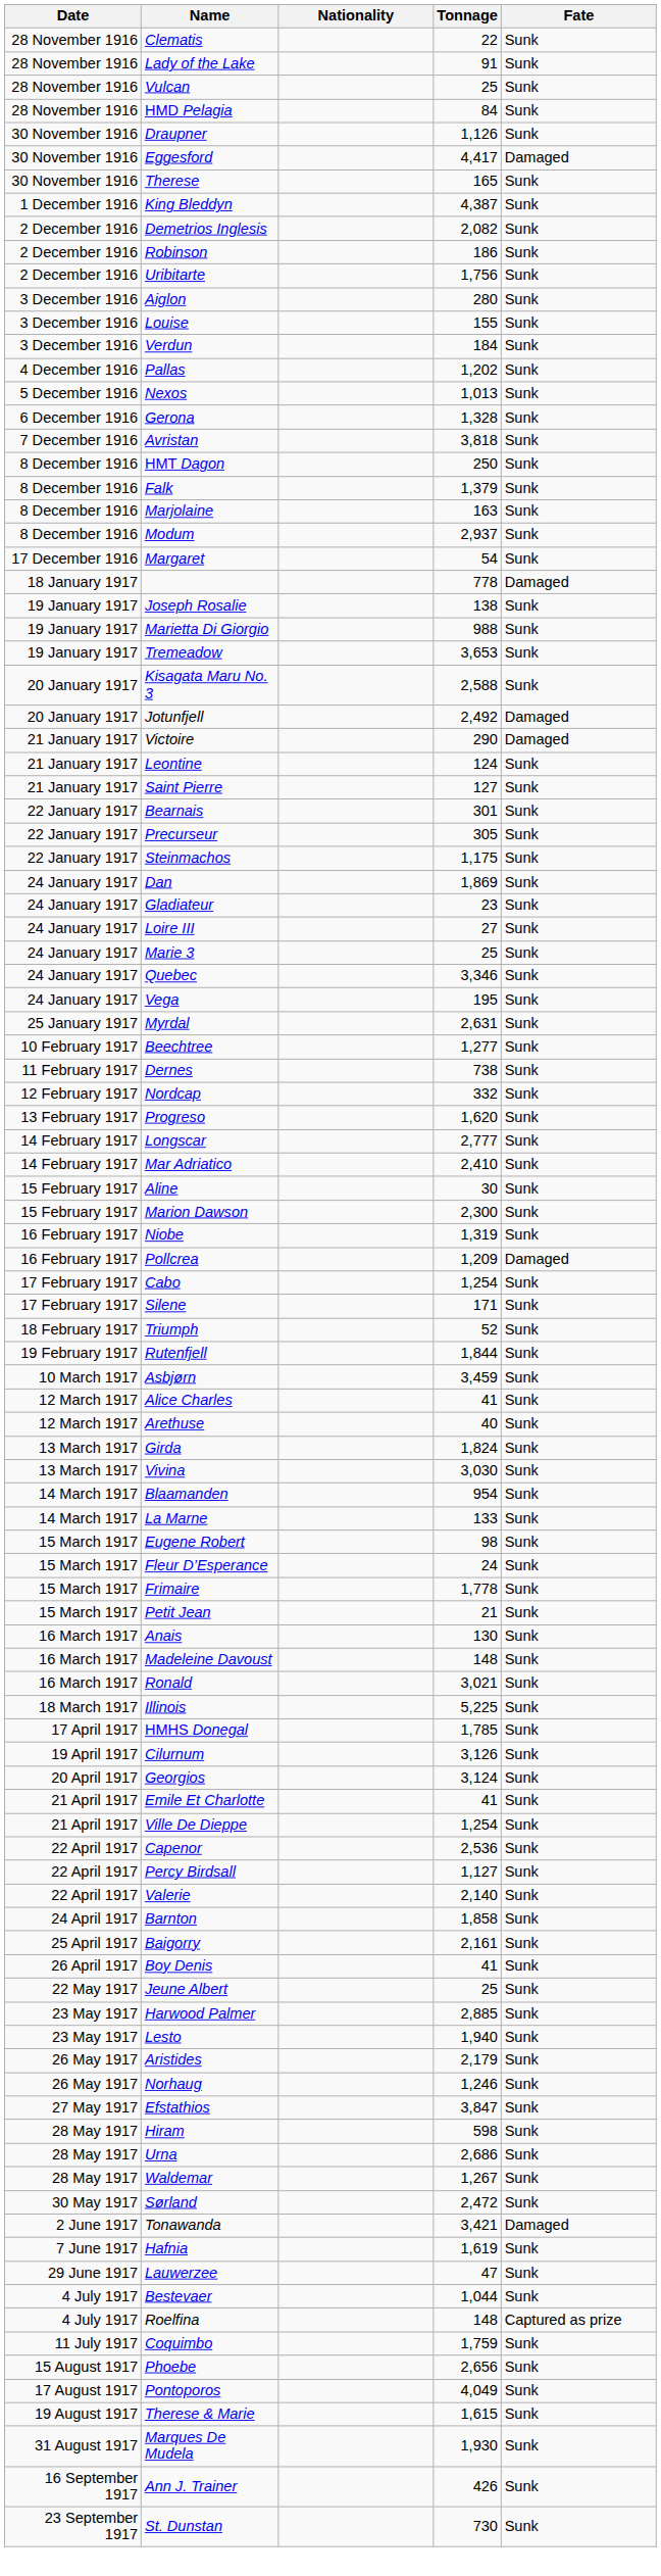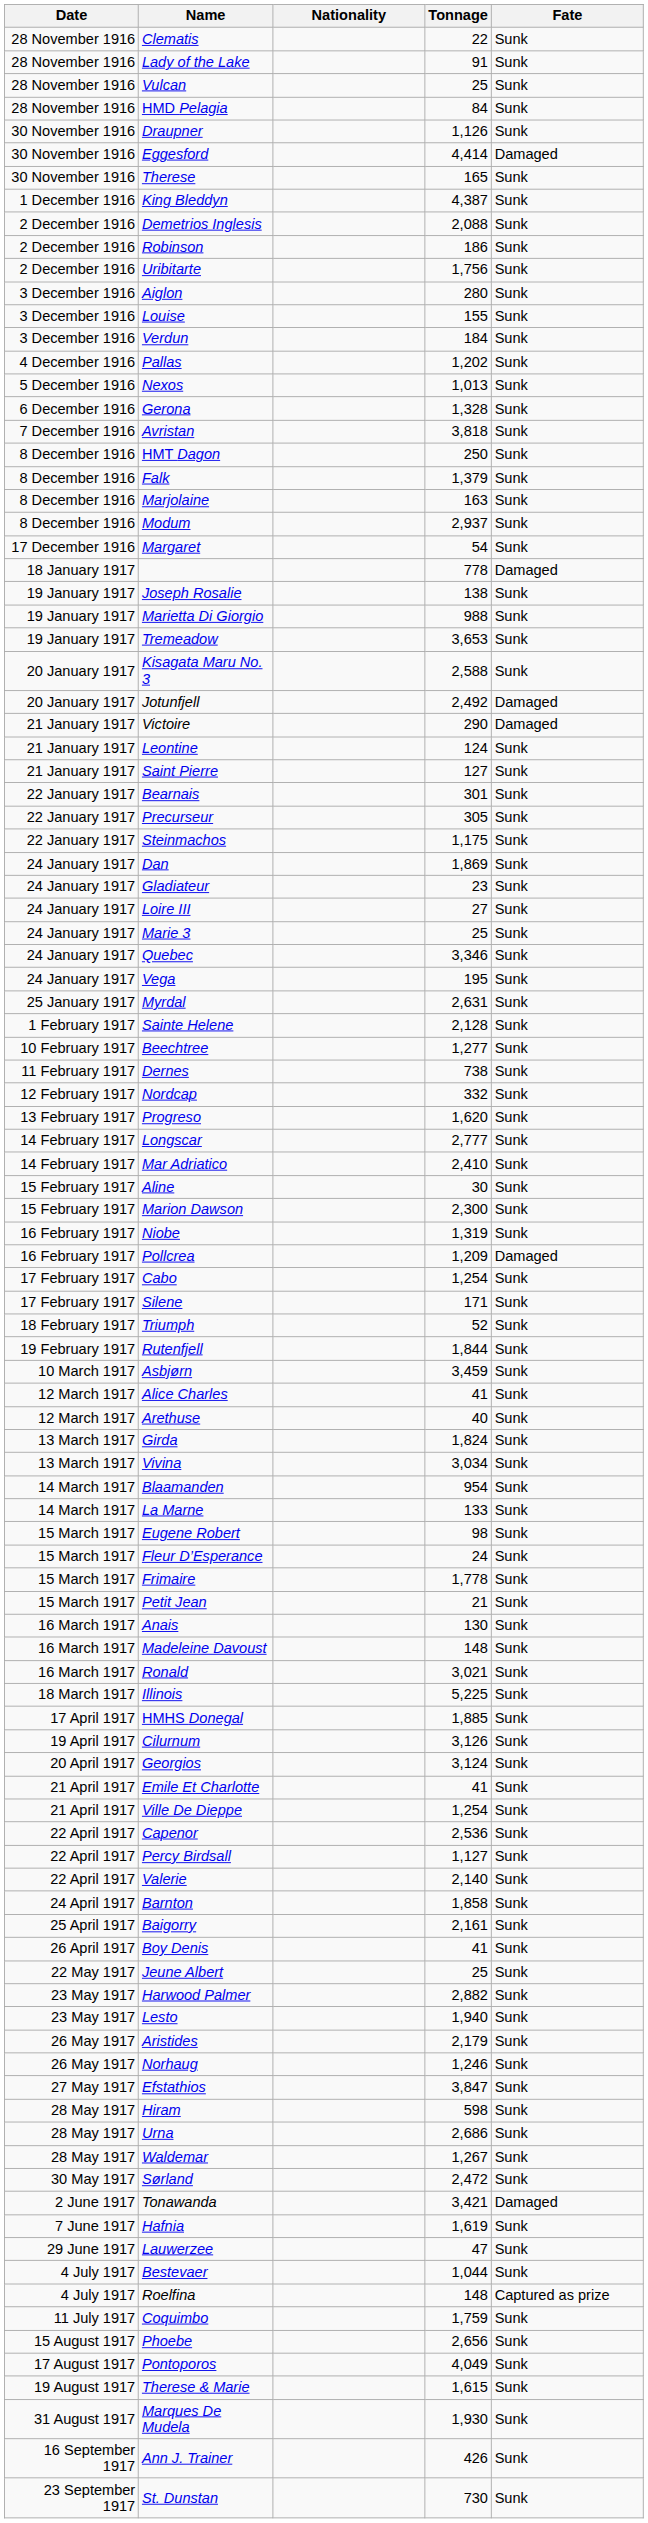 <table class="wikitable sortable">
 <tr>
 <th width="140px">Date</th>
 <th width="140px">Name</th>
 <th width="160px">Nationality</th>
 <th width="25px">Tonnage</th>
 <th width="160px">Fate</th>
 </tr>
 <tr>
 <td align="right">28 November 1916</td>
 <td align="left"><a href='#'><em>Clematis</em></a></td>
 <td align="left"></td>
 <td align="right">22</td>
 <td align="left">Sunk</td>
 </tr>
 <tr>
 <td align="right">28 November 1916</td>
 <td align="left"><a href='#'><em>Lady of the Lake</em></a></td>
 <td align="left"></td>
 <td align="right">91</td>
 <td align="left">Sunk</td>
 </tr>
 <tr>
 <td align="right">28 November 1916</td>
 <td align="left"><a href='#'><em>Vulcan</em></a></td>
 <td align="left"></td>
 <td align="right">25</td>
 <td align="left">Sunk</td>
 </tr>
 <tr>
 <td align="right">28 November 1916</td>
 <td align="left"><a href='#'>HMD <em>Pelagia</em></a></td>
 <td align="left"></td>
 <td align="right">84</td>
 <td align="left">Sunk</td>
 </tr>
 <tr>
 <td align="right">30 November 1916</td>
 <td align="left"><a href='#'><em>Draupner</em></a></td>
 <td align="left"></td>
 <td align="right">1,126</td>
 <td align="left">Sunk</td>
 </tr>
 <tr>
 <td align="right">30 November 1916</td>
 <td align="left"><a href='#'><em>Eggesford</em></a></td>
 <td align="left"></td>
-<td align="right">4,417</td>
+<td align="right">4,414</td>
 <td align="left">Damaged</td>
 </tr>
 <tr>
 <td align="right">30 November 1916</td>
 <td align="left"><a href='#'><em>Therese</em></a></td>
 <td align="left"></td>
 <td align="right">165</td>
 <td align="left">Sunk</td>
 </tr>
 <tr>
 <td align="right">1 December 1916</td>
 <td align="left"><a href='#'><em>King Bleddyn</em></a></td>
 <td align="left"></td>
 <td align="right">4,387</td>
 <td align="left">Sunk</td>
 </tr>
 <tr>
 <td align="right">2 December 1916</td>
 <td align="left"><a href='#'><em>Demetrios Inglesis</em></a></td>
 <td align="left"></td>
-<td align="right">2,082</td>
+<td align="right">2,088</td>
 <td align="left">Sunk</td>
 </tr>
 <tr>
 <td align="right">2 December 1916</td>
 <td align="left"><a href='#'><em>Robinson</em></a></td>
 <td align="left"></td>
 <td align="right">186</td>
 <td align="left">Sunk</td>
 </tr>
 <tr>
 <td align="right">2 December 1916</td>
 <td align="left"><a href='#'><em>Uribitarte</em></a></td>
 <td align="left"></td>
 <td align="right">1,756</td>
 <td align="left">Sunk</td>
 </tr>
 <tr>
 <td align="right">3 December 1916</td>
 <td align="left"><a href='#'><em>Aiglon</em></a></td>
 <td align="left"></td>
 <td align="right">280</td>
 <td align="left">Sunk</td>
 </tr>
 <tr>
 <td align="right">3 December 1916</td>
 <td align="left"><a href='#'><em>Louise</em></a></td>
 <td align="left"></td>
 <td align="right">155</td>
 <td align="left">Sunk</td>
 </tr>
 <tr>
 <td align="right">3 December 1916</td>
 <td align="left"><a href='#'><em>Verdun</em></a></td>
 <td align="left"></td>
 <td align="right">184</td>
 <td align="left">Sunk</td>
 </tr>
 <tr>
 <td align="right">4 December 1916</td>
 <td align="left"><a href='#'><em>Pallas</em></a></td>
 <td align="left"></td>
 <td align="right">1,202</td>
 <td align="left">Sunk</td>
 </tr>
 <tr>
 <td align="right">5 December 1916</td>
 <td align="left"><a href='#'><em>Nexos</em></a></td>
 <td align="left"></td>
 <td align="right">1,013</td>
 <td align="left">Sunk</td>
 </tr>
 <tr>
 <td align="right">6 December 1916</td>
 <td align="left"><a href='#'><em>Gerona</em></a></td>
 <td align="left"></td>
 <td align="right">1,328</td>
 <td align="left">Sunk</td>
 </tr>
 <tr>
 <td align="right">7 December 1916</td>
 <td align="left"><a href='#'><em>Avristan</em></a></td>
 <td align="left"></td>
 <td align="right">3,818</td>
 <td align="left">Sunk</td>
 </tr>
 <tr>
 <td align="right">8 December 1916</td>
 <td align="left"><a href='#'>HMT <em>Dagon</em></a></td>
 <td align="left"></td>
 <td align="right">250</td>
 <td align="left">Sunk</td>
 </tr>
 <tr>
 <td align="right">8 December 1916</td>
 <td align="left"><a href='#'><em>Falk</em></a></td>
 <td align="left"></td>
 <td align="right">1,379</td>
 <td align="left">Sunk</td>
 </tr>
 <tr>
 <td align="right">8 December 1916</td>
 <td align="left"><a href='#'><em>Marjolaine</em></a></td>
 <td align="left"></td>
 <td align="right">163</td>
 <td align="left">Sunk</td>
 </tr>
 <tr>
 <td align="right">8 December 1916</td>
 <td align="left"><a href='#'><em>Modum</em></a></td>
 <td align="left"></td>
 <td align="right">2,937</td>
 <td align="left">Sunk</td>
 </tr>
 <tr>
 <td align="right">17 December 1916</td>
 <td align="left"><a href='#'><em>Margaret</em></a></td>
 <td align="left"></td>
 <td align="right">54</td>
 <td align="left">Sunk</td>
 </tr>
 <tr>
 <td align="right">18 January 1917</td>
 <td align="left"></td>
 <td align="left"></td>
 <td align="right">778</td>
 <td align="left">Damaged</td>
 </tr>
 <tr>
 <td align="right">19 January 1917</td>
 <td align="left"><a href='#'><em>Joseph Rosalie</em></a></td>
 <td align="left"></td>
 <td align="right">138</td>
 <td align="left">Sunk</td>
 </tr>
 <tr>
 <td align="right">19 January 1917</td>
 <td align="left"><a href='#'><em>Marietta Di Giorgio</em></a></td>
 <td align="left"></td>
 <td align="right">988</td>
 <td align="left">Sunk</td>
 </tr>
 <tr>
 <td align="right">19 January 1917</td>
 <td align="left"><a href='#'><em>Tremeadow</em></a></td>
 <td align="left"></td>
 <td align="right">3,653</td>
 <td align="left">Sunk</td>
 </tr>
 <tr>
 <td align="right">20 January 1917</td>
 <td align="left"><a href='#'><em>Kisagata Maru No. 3</em></a></td>
 <td align="left"></td>
 <td align="right">2,588</td>
 <td align="left">Sunk</td>
 </tr>
 <tr>
 <td align="right">20 January 1917</td>
 <td align="left"><em>Jotunfjell</em></td>
 <td align="left"></td>
 <td align="right">2,492</td>
 <td align="left">Damaged</td>
 </tr>
 <tr>
 <td align="right">21 January 1917</td>
 <td align="left"><em>Victoire</em></td>
 <td align="left"></td>
 <td align="right">290</td>
 <td align="left">Damaged</td>
 </tr>
 <tr>
 <td align="right">21 January 1917</td>
 <td align="left"><a href='#'><em>Leontine</em></a></td>
 <td align="left"></td>
 <td align="right">124</td>
 <td align="left">Sunk</td>
 </tr>
 <tr>
 <td align="right">21 January 1917</td>
 <td align="left"><a href='#'><em>Saint Pierre</em></a></td>
 <td align="left"></td>
 <td align="right">127</td>
 <td align="left">Sunk</td>
 </tr>
 <tr>
 <td align="right">22 January 1917</td>
 <td align="left"><a href='#'><em>Bearnais</em></a></td>
 <td align="left"></td>
 <td align="right">301</td>
 <td align="left">Sunk</td>
 </tr>
 <tr>
 <td align="right">22 January 1917</td>
 <td align="left"><a href='#'><em>Precurseur</em></a></td>
 <td align="left"></td>
 <td align="right">305</td>
 <td align="left">Sunk</td>
 </tr>
 <tr>
 <td align="right">22 January 1917</td>
 <td align="left"><a href='#'><em>Steinmachos</em></a></td>
 <td align="left"></td>
 <td align="right">1,175</td>
 <td align="left">Sunk</td>
 </tr>
 <tr>
 <td align="right">24 January 1917</td>
 <td align="left"><a href='#'><em>Dan</em></a></td>
 <td align="left"></td>
 <td align="right">1,869</td>
 <td align="left">Sunk</td>
 </tr>
 <tr>
 <td align="right">24 January 1917</td>
 <td align="left"><a href='#'><em>Gladiateur</em></a></td>
 <td align="left"></td>
 <td align="right">23</td>
 <td align="left">Sunk</td>
 </tr>
 <tr>
 <td align="right">24 January 1917</td>
 <td align="left"><a href='#'><em>Loire III</em></a></td>
 <td align="left"></td>
 <td align="right">27</td>
 <td align="left">Sunk</td>
 </tr>
 <tr>
 <td align="right">24 January 1917</td>
 <td align="left"><a href='#'><em>Marie 3</em></a></td>
 <td align="left"></td>
 <td align="right">25</td>
 <td align="left">Sunk</td>
 </tr>
 <tr>
 <td align="right">24 January 1917</td>
 <td align="left"><a href='#'><em>Quebec</em></a></td>
 <td align="left"></td>
 <td align="right">3,346</td>
 <td align="left">Sunk</td>
 </tr>
 <tr>
 <td align="right">24 January 1917</td>
 <td align="left"><a href='#'><em>Vega</em></a></td>
 <td align="left"></td>
 <td align="right">195</td>
 <td align="left">Sunk</td>
 </tr>
 <tr>
 <td align="right">25 January 1917</td>
 <td align="left"><a href='#'><em>Myrdal</em></a></td>
 <td align="left"></td>
 <td align="right">2,631</td>
 <td align="left">Sunk</td>
 </tr>
 <tr>
+<td align="right">1 February 1917</td>
+<td align="left"><a href='#'><em>Sainte Helene</em></a></td>
+<td align="left"></td>
+<td align="right">2,128</td>
+<td align="left">Sunk</td>
+</tr>
+<tr>
 <td align="right">10 February 1917</td>
 <td align="left"><a href='#'><em>Beechtree</em></a></td>
 <td align="left"></td>
 <td align="right">1,277</td>
 <td align="left">Sunk</td>
 </tr>
 <tr>
 <td align="right">11 February 1917</td>
 <td align="left"><a href='#'><em>Dernes</em></a></td>
 <td align="left"></td>
 <td align="right">738</td>
 <td align="left">Sunk</td>
 </tr>
 <tr>
 <td align="right">12 February 1917</td>
 <td align="left"><a href='#'><em>Nordcap</em></a></td>
 <td align="left"></td>
 <td align="right">332</td>
 <td align="left">Sunk</td>
 </tr>
 <tr>
 <td align="right">13 February 1917</td>
 <td align="left"><a href='#'><em>Progreso</em></a></td>
 <td align="left"></td>
 <td align="right">1,620</td>
 <td align="left">Sunk</td>
 </tr>
 <tr>
 <td align="right">14 February 1917</td>
 <td align="left"><a href='#'><em>Longscar</em></a></td>
 <td align="left"></td>
 <td align="right">2,777</td>
 <td align="left">Sunk</td>
 </tr>
 <tr>
 <td align="right">14 February 1917</td>
 <td align="left"><a href='#'><em>Mar Adriatico</em></a></td>
 <td align="left"></td>
 <td align="right">2,410</td>
 <td align="left">Sunk</td>
 </tr>
 <tr>
 <td align="right">15 February 1917</td>
 <td align="left"><a href='#'><em>Aline</em></a></td>
 <td align="left"></td>
 <td align="right">30</td>
 <td align="left">Sunk</td>
 </tr>
 <tr>
 <td align="right">15 February 1917</td>
 <td align="left"><a href='#'><em>Marion Dawson</em></a></td>
 <td align="left"></td>
 <td align="right">2,300</td>
 <td align="left">Sunk</td>
 </tr>
 <tr>
 <td align="right">16 February 1917</td>
 <td align="left"><a href='#'><em>Niobe</em></a></td>
 <td align="left"></td>
 <td align="right">1,319</td>
 <td align="left">Sunk</td>
 </tr>
 <tr>
 <td align="right">16 February 1917</td>
 <td align="left"><a href='#'><em>Pollcrea</em></a></td>
 <td align="left"></td>
 <td align="right">1,209</td>
 <td align="left">Damaged</td>
 </tr>
 <tr>
 <td align="right">17 February 1917</td>
 <td align="left"><a href='#'><em>Cabo</em></a></td>
 <td align="left"></td>
 <td align="right">1,254</td>
 <td align="left">Sunk</td>
 </tr>
 <tr>
 <td align="right">17 February 1917</td>
 <td align="left"><a href='#'><em>Silene</em></a></td>
 <td align="left"></td>
 <td align="right">171</td>
 <td align="left">Sunk</td>
 </tr>
 <tr>
 <td align="right">18 February 1917</td>
 <td align="left"><a href='#'><em>Triumph</em></a></td>
 <td align="left"></td>
 <td align="right">52</td>
 <td align="left">Sunk</td>
 </tr>
 <tr>
 <td align="right">19 February 1917</td>
 <td align="left"><a href='#'><em>Rutenfjell</em></a></td>
 <td align="left"></td>
 <td align="right">1,844</td>
 <td align="left">Sunk</td>
 </tr>
 <tr>
 <td align="right">10 March 1917</td>
 <td align="left"><a href='#'><em>Asbjørn</em></a></td>
 <td align="left"></td>
 <td align="right">3,459</td>
 <td align="left">Sunk</td>
 </tr>
 <tr>
 <td align="right">12 March 1917</td>
 <td align="left"><a href='#'><em>Alice Charles</em></a></td>
 <td align="left"></td>
 <td align="right">41</td>
 <td align="left">Sunk</td>
 </tr>
 <tr>
 <td align="right">12 March 1917</td>
 <td align="left"><a href='#'><em>Arethuse</em></a></td>
 <td align="left"></td>
 <td align="right">40</td>
 <td align="left">Sunk</td>
 </tr>
 <tr>
 <td align="right">13 March 1917</td>
 <td align="left"><a href='#'><em>Girda</em></a></td>
 <td align="left"></td>
 <td align="right">1,824</td>
 <td align="left">Sunk</td>
 </tr>
 <tr>
 <td align="right">13 March 1917</td>
 <td align="left"><a href='#'><em>Vivina</em></a></td>
 <td align="left"></td>
-<td align="right">3,030</td>
+<td align="right">3,034</td>
 <td align="left">Sunk</td>
 </tr>
 <tr>
 <td align="right">14 March 1917</td>
 <td align="left"><a href='#'><em>Blaamanden</em></a></td>
 <td align="left"></td>
 <td align="right">954</td>
 <td align="left">Sunk</td>
 </tr>
 <tr>
 <td align="right">14 March 1917</td>
 <td align="left"><a href='#'><em>La Marne</em></a></td>
 <td align="left"></td>
 <td align="right">133</td>
 <td align="left">Sunk</td>
 </tr>
 <tr>
 <td align="right">15 March 1917</td>
 <td align="left"><a href='#'><em>Eugene Robert</em></a></td>
 <td align="left"></td>
 <td align="right">98</td>
 <td align="left">Sunk</td>
 </tr>
 <tr>
 <td align="right">15 March 1917</td>
 <td align="left"><a href='#'><em>Fleur D’Esperance</em></a></td>
 <td align="left"></td>
 <td align="right">24</td>
 <td align="left">Sunk</td>
 </tr>
 <tr>
 <td align="right">15 March 1917</td>
 <td align="left"><a href='#'><em>Frimaire</em></a></td>
 <td align="left"></td>
 <td align="right">1,778</td>
 <td align="left">Sunk</td>
 </tr>
 <tr>
 <td align="right">15 March 1917</td>
 <td align="left"><a href='#'><em>Petit Jean</em></a></td>
 <td align="left"></td>
 <td align="right">21</td>
 <td align="left">Sunk</td>
 </tr>
 <tr>
 <td align="right">16 March 1917</td>
 <td align="left"><a href='#'><em>Anais</em></a></td>
 <td align="left"></td>
 <td align="right">130</td>
 <td align="left">Sunk</td>
 </tr>
 <tr>
 <td align="right">16 March 1917</td>
 <td align="left"><a href='#'><em>Madeleine Davoust</em></a></td>
 <td align="left"></td>
 <td align="right">148</td>
 <td align="left">Sunk</td>
 </tr>
 <tr>
 <td align="right">16 March 1917</td>
 <td align="left"><a href='#'><em>Ronald</em></a></td>
 <td align="left"></td>
 <td align="right">3,021</td>
 <td align="left">Sunk</td>
 </tr>
 <tr>
 <td align="right">18 March 1917</td>
 <td align="left"><a href='#'><em>Illinois</em></a></td>
 <td align="left"></td>
 <td align="right">5,225</td>
 <td align="left">Sunk</td>
 </tr>
 <tr>
 <td align="right">17 April 1917</td>
 <td align="left"><a href='#'>HMHS <em>Donegal</em></a></td>
 <td align="left"></td>
-<td align="right">1,785</td>
+<td align="right">1,885</td>
 <td align="left">Sunk</td>
 </tr>
 <tr>
 <td align="right">19 April 1917</td>
 <td align="left"><a href='#'><em>Cilurnum</em></a></td>
 <td align="left"></td>
 <td align="right">3,126</td>
 <td align="left">Sunk</td>
 </tr>
 <tr>
 <td align="right">20 April 1917</td>
 <td align="left"><a href='#'><em>Georgios</em></a></td>
 <td align="left"></td>
 <td align="right">3,124</td>
 <td align="left">Sunk</td>
 </tr>
 <tr>
 <td align="right">21 April 1917</td>
 <td align="left"><a href='#'><em>Emile Et Charlotte</em></a></td>
 <td align="left"></td>
 <td align="right">41</td>
 <td align="left">Sunk</td>
 </tr>
 <tr>
 <td align="right">21 April 1917</td>
 <td align="left"><a href='#'><em>Ville De Dieppe</em></a></td>
 <td align="left"></td>
 <td align="right">1,254</td>
 <td align="left">Sunk</td>
 </tr>
 <tr>
 <td align="right">22 April 1917</td>
 <td align="left"><a href='#'><em>Capenor</em></a></td>
 <td align="left"></td>
 <td align="right">2,536</td>
 <td align="left">Sunk</td>
 </tr>
 <tr>
 <td align="right">22 April 1917</td>
 <td align="left"><a href='#'><em>Percy Birdsall</em></a></td>
 <td align="left"></td>
 <td align="right">1,127</td>
 <td align="left">Sunk</td>
 </tr>
 <tr>
 <td align="right">22 April 1917</td>
 <td align="left"><a href='#'><em>Valerie</em></a></td>
 <td align="left"></td>
 <td align="right">2,140</td>
 <td align="left">Sunk</td>
 </tr>
 <tr>
 <td align="right">24 April 1917</td>
 <td align="left"><a href='#'><em>Barnton</em></a></td>
 <td align="left"></td>
 <td align="right">1,858</td>
 <td align="left">Sunk</td>
 </tr>
 <tr>
 <td align="right">25 April 1917</td>
 <td align="left"><a href='#'><em>Baigorry</em></a></td>
 <td align="left"></td>
 <td align="right">2,161</td>
 <td align="left">Sunk</td>
 </tr>
 <tr>
 <td align="right">26 April 1917</td>
 <td align="left"><a href='#'><em>Boy Denis</em></a></td>
 <td align="left"></td>
 <td align="right">41</td>
 <td align="left">Sunk</td>
 </tr>
 <tr>
 <td align="right">22 May 1917</td>
 <td align="left"><a href='#'><em>Jeune Albert</em></a></td>
 <td align="left"></td>
 <td align="right">25</td>
 <td align="left">Sunk</td>
 </tr>
 <tr>
 <td align="right">23 May 1917</td>
 <td align="left"><a href='#'><em>Harwood Palmer</em></a></td>
 <td align="left"></td>
-<td align="right">2,885</td>
+<td align="right">2,882</td>
 <td align="left">Sunk</td>
 </tr>
 <tr>
 <td align="right">23 May 1917</td>
 <td align="left"><a href='#'><em>Lesto</em></a></td>
 <td align="left"></td>
 <td align="right">1,940</td>
 <td align="left">Sunk</td>
 </tr>
 <tr>
 <td align="right">26 May 1917</td>
 <td align="left"><a href='#'><em>Aristides</em></a></td>
 <td align="left"></td>
 <td align="right">2,179</td>
 <td align="left">Sunk</td>
 </tr>
 <tr>
 <td align="right">26 May 1917</td>
 <td align="left"><a href='#'><em>Norhaug</em></a></td>
 <td align="left"></td>
 <td align="right">1,246</td>
 <td align="left">Sunk</td>
 </tr>
 <tr>
 <td align="right">27 May 1917</td>
 <td align="left"><a href='#'><em>Efstathios</em></a></td>
 <td align="left"></td>
 <td align="right">3,847</td>
 <td align="left">Sunk</td>
 </tr>
 <tr>
 <td align="right">28 May 1917</td>
 <td align="left"><a href='#'><em>Hiram</em></a></td>
 <td align="left"></td>
 <td align="right">598</td>
 <td align="left">Sunk</td>
 </tr>
 <tr>
 <td align="right">28 May 1917</td>
 <td align="left"><a href='#'><em>Urna</em></a></td>
 <td align="left"></td>
 <td align="right">2,686</td>
 <td align="left">Sunk</td>
 </tr>
 <tr>
 <td align="right">28 May 1917</td>
 <td align="left"><a href='#'><em>Waldemar</em></a></td>
 <td align="left"></td>
 <td align="right">1,267</td>
 <td align="left">Sunk</td>
 </tr>
 <tr>
 <td align="right">30 May 1917</td>
 <td align="left"><a href='#'><em>Sørland</em></a></td>
 <td align="left"></td>
 <td align="right">2,472</td>
 <td align="left">Sunk</td>
 </tr>
 <tr>
 <td align="right">2 June 1917</td>
 <td align="left"><em>Tonawanda</em></td>
 <td align="left"></td>
 <td align="right">3,421</td>
 <td align="left">Damaged</td>
 </tr>
 <tr>
 <td align="right">7 June 1917</td>
 <td align="left"><a href='#'><em>Hafnia</em></a></td>
 <td align="left"></td>
 <td align="right">1,619</td>
 <td align="left">Sunk</td>
 </tr>
 <tr>
 <td align="right">29 June 1917</td>
 <td align="left"><a href='#'><em>Lauwerzee</em></a></td>
 <td align="left"></td>
 <td align="right">47</td>
 <td align="left">Sunk</td>
 </tr>
 <tr>
 <td align="right">4 July 1917</td>
 <td align="left"><a href='#'><em>Bestevaer</em></a></td>
 <td align="left"></td>
 <td align="right">1,044</td>
 <td align="left">Sunk</td>
 </tr>
 <tr>
 <td align="right">4 July 1917</td>
 <td align="left"><em>Roelfina</em></td>
 <td align="left"></td>
 <td align="right">148</td>
 <td align="left">Captured as prize</td>
 </tr>
 <tr>
 <td align="right">11 July 1917</td>
 <td align="left"><a href='#'><em>Coquimbo</em></a></td>
 <td align="left"></td>
 <td align="right">1,759</td>
 <td align="left">Sunk</td>
 </tr>
 <tr>
 <td align="right">15 August 1917</td>
 <td align="left"><a href='#'><em>Phoebe</em></a></td>
 <td align="left"></td>
 <td align="right">2,656</td>
 <td align="left">Sunk</td>
 </tr>
 <tr>
 <td align="right">17 August 1917</td>
 <td align="left"><a href='#'><em>Pontoporos</em></a></td>
 <td align="left"></td>
 <td align="right">4,049</td>
 <td align="left">Sunk</td>
 </tr>
 <tr>
 <td align="right">19 August 1917</td>
 <td align="left"><a href='#'><em>Therese & Marie</em></a></td>
 <td align="left"></td>
 <td align="right">1,615</td>
 <td align="left">Sunk</td>
 </tr>
 <tr>
 <td align="right">31 August 1917</td>
 <td align="left"><a href='#'><em>Marques De Mudela</em></a></td>
 <td align="left"></td>
 <td align="right">1,930</td>
 <td align="left">Sunk</td>
 </tr>
 <tr>
 <td align="right">16 September 1917</td>
 <td align="left"><a href='#'><em>Ann J. Trainer</em></a></td>
 <td align="left"></td>
 <td align="right">426</td>
 <td align="left">Sunk</td>
 </tr>
 <tr>
 <td align="right">23 September 1917</td>
 <td align="left"><a href='#'><em>St. Dunstan</em></a></td>
 <td align="left"></td>
 <td align="right">730</td>
 <td align="left">Sunk</td>
 </tr>
 </table>
